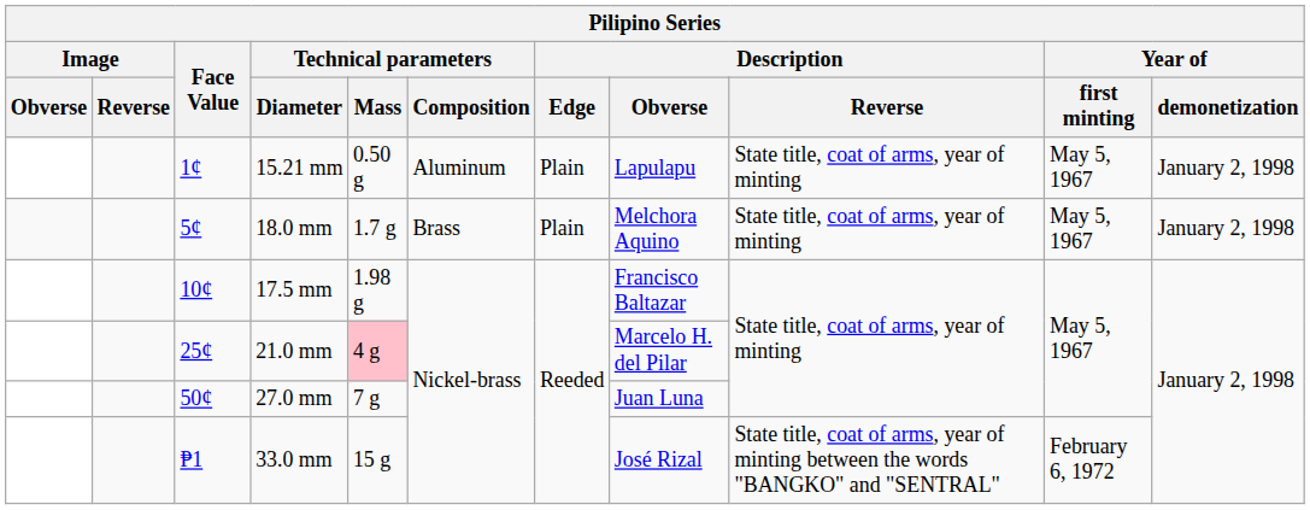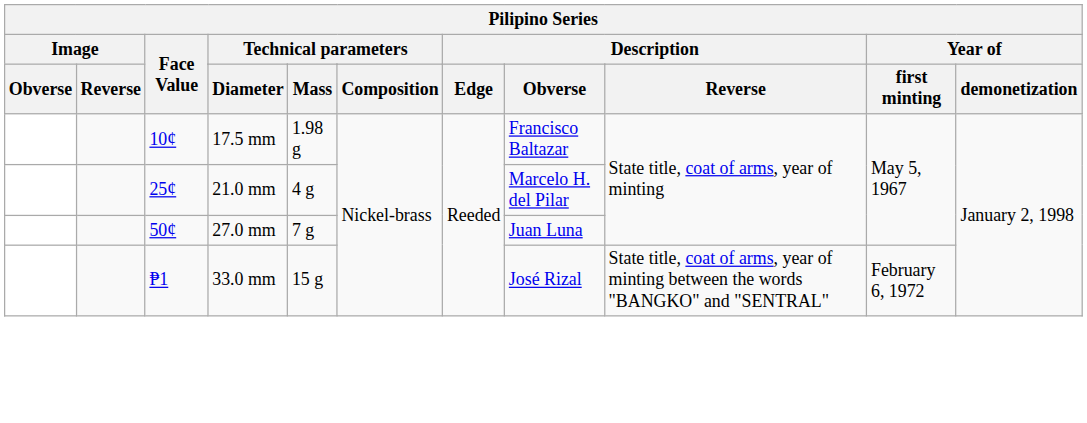 <table class="wikitable" style="font-size: 90%">
 <tr>
 <th colspan="11"><strong>Pilipino Series</strong></th>
 </tr>
 <tr>
 <th colspan="2" rowspan="2">Image</th>
 <th rowspan="3">Face Value</th>
 <th colspan="3">Technical parameters</th>
 <th colspan="3">Description</th>
 <th colspan="2" rowspan="2">Year of</th>
 </tr>
 <tr>
 <th rowspan="2">Diameter</th>
 <th rowspan="2">Mass</th>
 <th rowspan="2">Composition</th>
 <th rowspan="2">Edge</th>
 <th rowspan="2">Obverse</th>
 <th rowspan="2">Reverse</th>
 </tr>
 <tr>
 <th>Obverse</th>
 <th>Reverse</th>
 <th>first minting</th>
 <th>demonetization</th>
 </tr>
 <tr>
 <td style="text-align:center; background:#fff;"></td>
 <td></td>
-<td><a href='#'>1¢</a></td>
-<td>15.21 mm</td>
-<td>0.50 g</td>
-<td>Aluminum</td>
-<td>Plain</td>
-<td><a href='#'>Lapulapu</a></td>
-<td>State title, <a href='#'>coat of arms</a>, year of minting</td>
-<td>May 5, 1967</td>
-<td>January 2, 1998</td>
-</tr>
-<tr>
-<td style="text-align:center; "></td>
-<td></td>
-<td><a href='#'>5¢</a></td>
-<td>18.0 mm</td>
-<td>1.7 g</td>
-<td>Brass</td>
-<td>Plain</td>
-<td><a href='#'>Melchora Aquino</a></td>
-<td>State title, <a href='#'>coat of arms</a>, year of minting</td>
-<td>May 5, 1967</td>
-<td>January 2, 1998</td>
-</tr>
-<tr>
-<td style="text-align:center; background:#fff;"></td>
-<td></td>
 <td><a href='#'>10¢</a></td>
 <td>17.5 mm</td>
 <td>1.98 g</td>
 <td rowspan="4">Nickel-brass</td>
 <td rowspan="4">Reeded</td>
 <td><a href='#'>Francisco Baltazar</a></td>
 <td rowspan="3">State title, <a href='#'>coat of arms</a>, year of minting</td>
 <td rowspan="3">May 5, 1967</td>
 <td rowspan="4">January 2, 1998</td>
 </tr>
 <tr>
 <td style="text-align:center; background:#fff;"></td>
 <td></td>
 <td><a href='#'>25¢</a></td>
 <td>21.0 mm</td>
-<td style="background: pink;">4 g</td>
+<td>4 g</td>
 <td><a href='#'>Marcelo H. del Pilar</a></td>
 </tr>
 <tr>
 <td style="text-align:center; background:#fff;"></td>
 <td></td>
 <td><a href='#'>50¢</a></td>
 <td>27.0 mm</td>
 <td>7 g</td>
 <td><a href='#'>Juan Luna</a></td>
 </tr>
 <tr>
 <td style="text-align:center; background:#fff;"></td>
 <td></td>
 <td><a href='#'>₱1</a></td>
 <td>33.0 mm</td>
 <td>15 g</td>
 <td><a href='#'>José Rizal</a></td>
 <td>State title, <a href='#'>coat of arms</a>, year of minting between the words "BANGKO" and "SENTRAL"</td>
 <td>February 6, 1972</td>
 </tr>
 </table>
